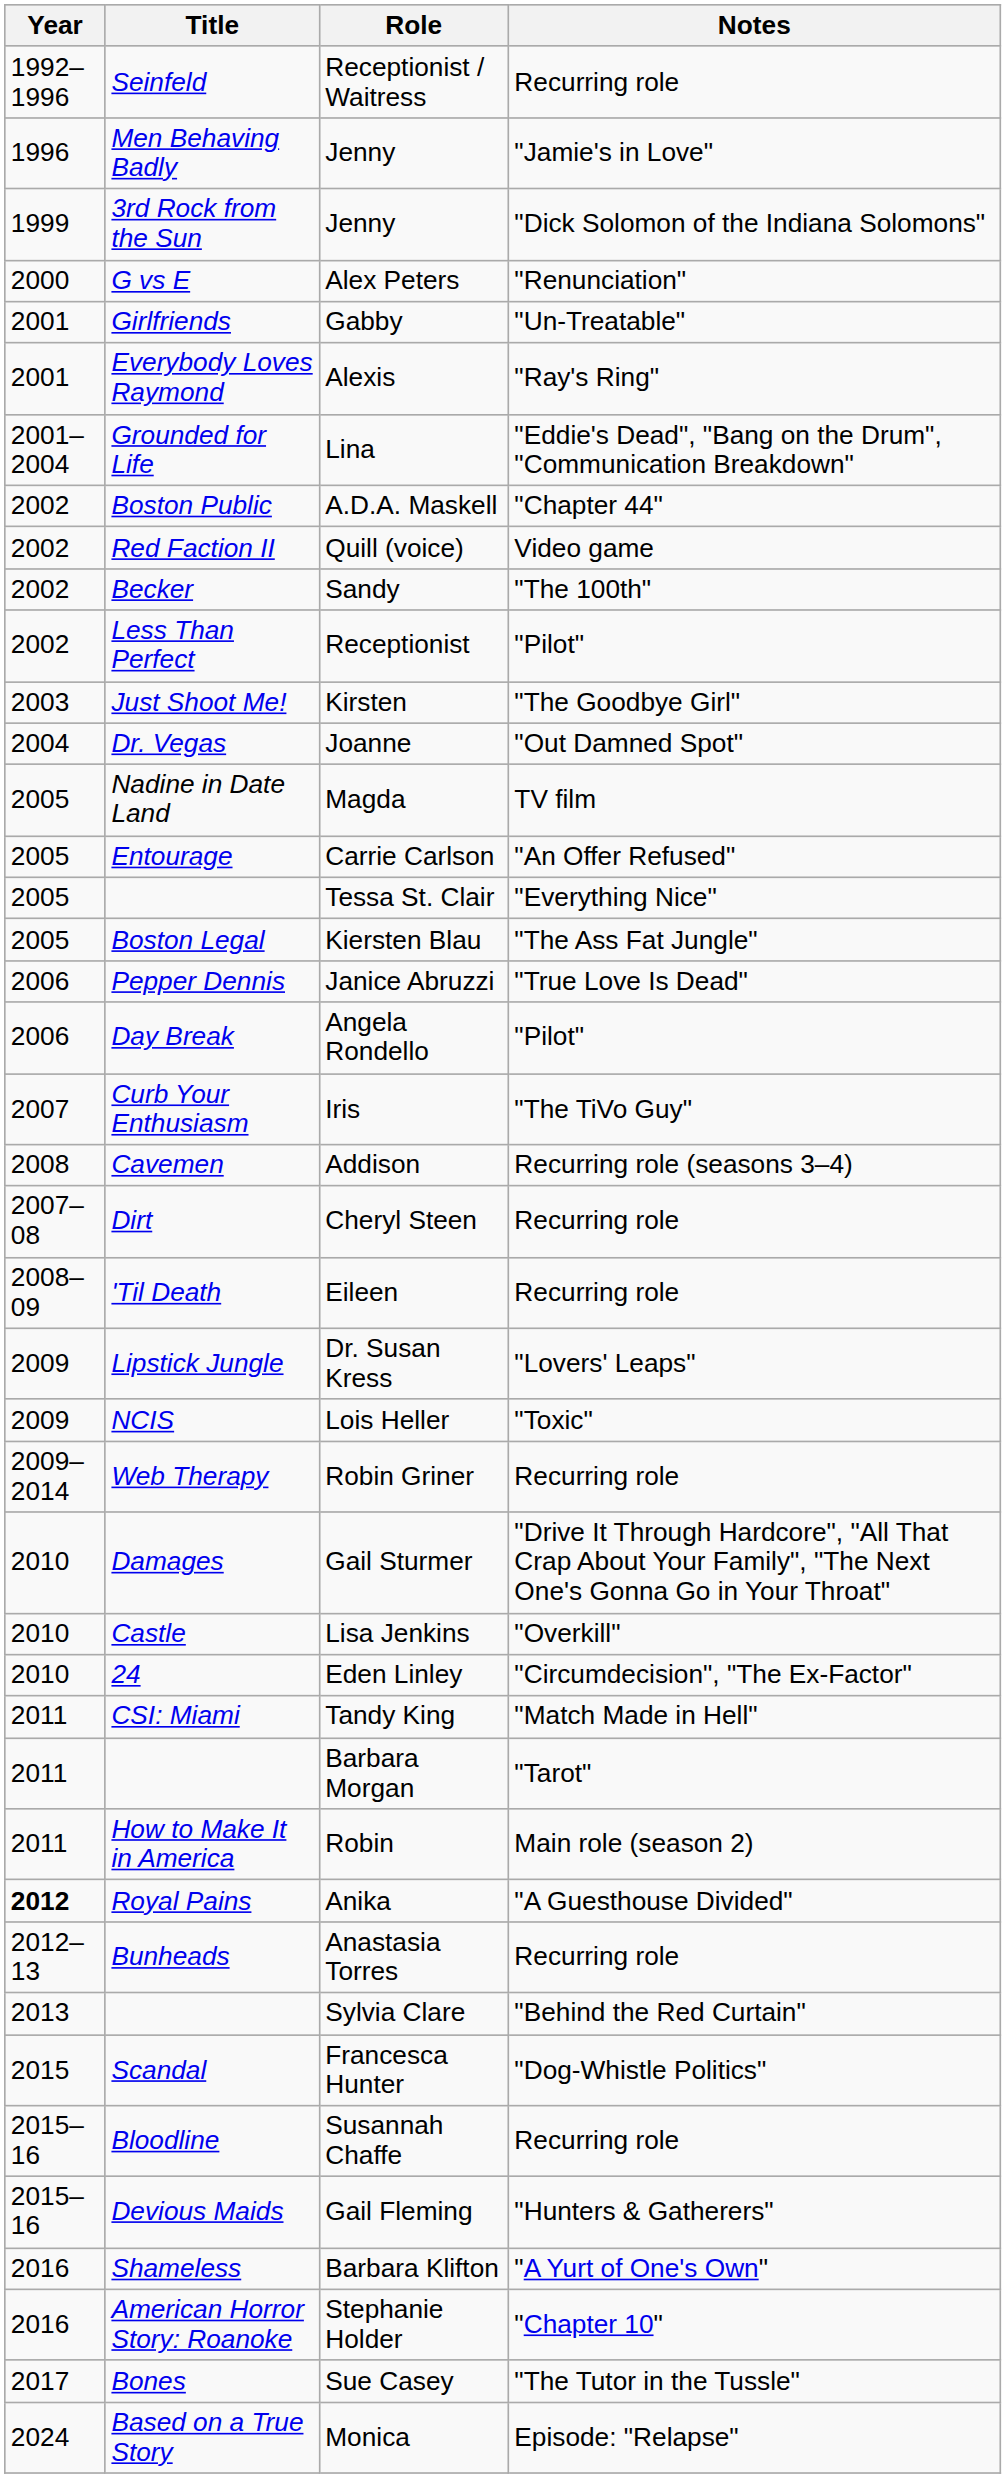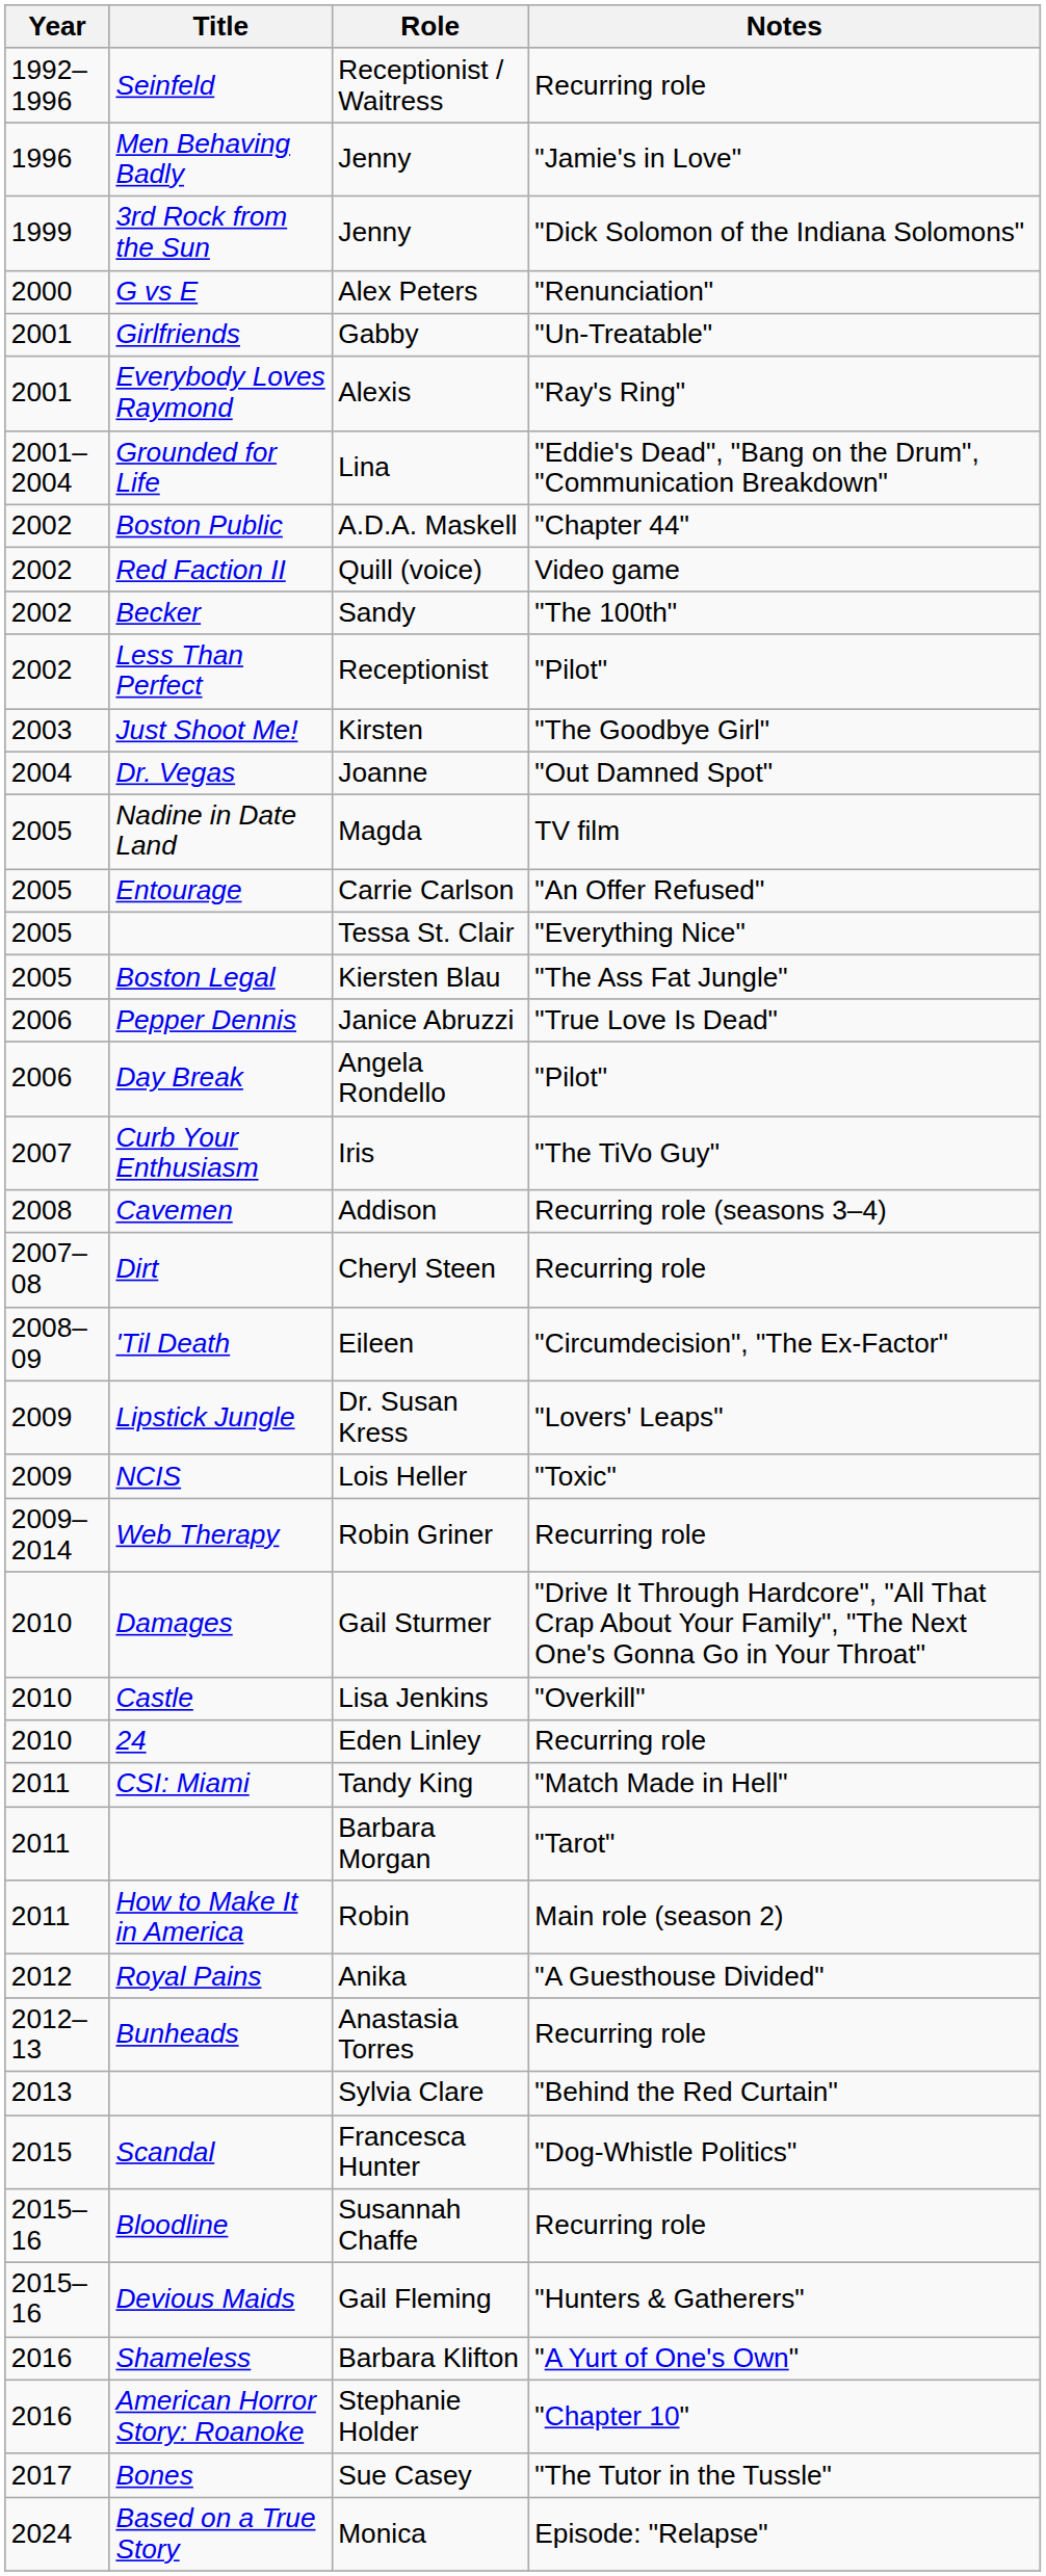 <table class="wikitable sortable">
 <tr>
 <th>Year</th>
 <th>Title</th>
 <th>Role</th>
 <th class="unsortable">Notes</th>
 </tr>
 <tr>
 <td>1992–1996</td>
 <td><em><a href='#'>Seinfeld</a></em></td>
 <td>Receptionist / Waitress</td>
 <td>Recurring role</td>
 </tr>
 <tr>
 <td>1996</td>
 <td><em><a href='#'>Men Behaving Badly</a></em></td>
 <td>Jenny</td>
 <td>"Jamie's in Love"</td>
 </tr>
 <tr>
 <td>1999</td>
 <td><em><a href='#'>3rd Rock from the Sun</a></em></td>
 <td>Jenny</td>
 <td>"Dick Solomon of the Indiana Solomons"</td>
 </tr>
 <tr>
 <td>2000</td>
 <td><em><a href='#'>G vs E</a></em></td>
 <td>Alex Peters</td>
 <td>"Renunciation"</td>
 </tr>
 <tr>
 <td>2001</td>
 <td><em><a href='#'>Girlfriends</a></em></td>
 <td>Gabby</td>
 <td>"Un-Treatable"</td>
 </tr>
 <tr>
 <td>2001</td>
 <td><em><a href='#'>Everybody Loves Raymond</a></em></td>
 <td>Alexis</td>
 <td>"Ray's Ring"</td>
 </tr>
 <tr>
 <td>2001–2004</td>
 <td><em><a href='#'>Grounded for Life</a></em></td>
 <td>Lina</td>
 <td>"Eddie's Dead", "Bang on the Drum", "Communication Breakdown"</td>
 </tr>
 <tr>
 <td>2002</td>
 <td><em><a href='#'>Boston Public</a></em></td>
 <td>A.D.A. Maskell</td>
 <td>"Chapter 44"</td>
 </tr>
 <tr>
 <td>2002</td>
 <td><em><a href='#'>Red Faction II</a></em></td>
 <td>Quill (voice)</td>
 <td>Video game</td>
 </tr>
 <tr>
 <td>2002</td>
 <td><em><a href='#'>Becker</a></em></td>
 <td>Sandy</td>
 <td>"The 100th"</td>
 </tr>
 <tr>
 <td>2002</td>
 <td><em><a href='#'>Less Than Perfect</a></em></td>
 <td>Receptionist</td>
 <td>"Pilot"</td>
 </tr>
 <tr>
 <td>2003</td>
 <td><em><a href='#'>Just Shoot Me!</a></em></td>
 <td>Kirsten</td>
 <td>"The Goodbye Girl"</td>
 </tr>
 <tr>
 <td>2004</td>
 <td><em><a href='#'>Dr. Vegas</a></em></td>
 <td>Joanne</td>
 <td>"Out Damned Spot"</td>
 </tr>
 <tr>
 <td>2005</td>
 <td><em>Nadine in Date Land</em></td>
 <td>Magda</td>
 <td>TV film</td>
 </tr>
 <tr>
 <td>2005</td>
 <td><em><a href='#'>Entourage</a></em></td>
 <td>Carrie Carlson</td>
 <td>"An Offer Refused"</td>
 </tr>
 <tr>
 <td>2005</td>
 <td><em></em></td>
 <td>Tessa St. Clair</td>
 <td>"Everything Nice"</td>
 </tr>
 <tr>
 <td>2005</td>
 <td><em><a href='#'>Boston Legal</a></em></td>
 <td>Kiersten Blau</td>
 <td>"The Ass Fat Jungle"</td>
 </tr>
 <tr>
 <td>2006</td>
 <td><em><a href='#'>Pepper Dennis</a></em></td>
 <td>Janice Abruzzi</td>
 <td>"True Love Is Dead"</td>
 </tr>
 <tr>
 <td>2006</td>
 <td><em><a href='#'>Day Break</a></em></td>
 <td>Angela Rondello</td>
 <td>"Pilot"</td>
 </tr>
 <tr>
 <td>2007</td>
 <td><em><a href='#'>Curb Your Enthusiasm</a></em></td>
 <td>Iris</td>
 <td>"The TiVo Guy"</td>
 </tr>
 <tr>
 <td>2008</td>
 <td><em><a href='#'>Cavemen</a></em></td>
 <td>Addison</td>
 <td>Recurring role (seasons 3–4)</td>
 </tr>
 <tr>
 <td>2007–08</td>
 <td><em><a href='#'>Dirt</a></em></td>
 <td>Cheryl Steen</td>
 <td>Recurring role</td>
 </tr>
 <tr>
 <td>2008–09</td>
 <td><em><a href='#'>'Til Death</a></em></td>
 <td>Eileen</td>
-<td>Recurring role</td>
+<td>"Circumdecision", "The Ex-Factor"</td>
 </tr>
 <tr>
 <td>2009</td>
 <td><em><a href='#'>Lipstick Jungle</a></em></td>
 <td>Dr. Susan Kress</td>
 <td>"Lovers' Leaps"</td>
 </tr>
 <tr>
 <td>2009</td>
 <td><em><a href='#'>NCIS</a></em></td>
 <td>Lois Heller</td>
 <td>"Toxic"</td>
 </tr>
 <tr>
 <td>2009–2014</td>
 <td><em><a href='#'>Web Therapy</a></em></td>
 <td>Robin Griner</td>
 <td>Recurring role</td>
 </tr>
 <tr>
 <td>2010</td>
 <td><em><a href='#'>Damages</a></em></td>
 <td>Gail Sturmer</td>
 <td>"Drive It Through Hardcore", "All That Crap About Your Family", "The Next One's Gonna Go in Your Throat"</td>
 </tr>
 <tr>
 <td>2010</td>
 <td><em><a href='#'>Castle</a></em></td>
 <td>Lisa Jenkins</td>
 <td>"Overkill"</td>
 </tr>
 <tr>
 <td>2010</td>
 <td><em><a href='#'>24</a></em></td>
 <td>Eden Linley</td>
-<td>"Circumdecision", "The Ex-Factor"</td>
+<td>Recurring role</td>
 </tr>
 <tr>
 <td>2011</td>
 <td><em><a href='#'>CSI: Miami</a></em></td>
 <td>Tandy King</td>
 <td>"Match Made in Hell"</td>
 </tr>
 <tr>
 <td>2011</td>
 <td><em></em></td>
 <td>Barbara Morgan</td>
 <td>"Tarot"</td>
 </tr>
 <tr>
 <td>2011</td>
 <td><em><a href='#'>How to Make It in America</a></em></td>
 <td>Robin</td>
 <td>Main role (season 2)</td>
 </tr>
 <tr>
-<td><strong>2012</strong></td>
+<td>2012</td>
 <td><em><a href='#'>Royal Pains</a></em></td>
 <td>Anika</td>
 <td>"A Guesthouse Divided"</td>
 </tr>
 <tr>
 <td>2012–13</td>
 <td><em><a href='#'>Bunheads</a></em></td>
 <td>Anastasia Torres</td>
 <td>Recurring role</td>
 </tr>
 <tr>
 <td>2013</td>
 <td><em></em></td>
 <td>Sylvia Clare</td>
 <td>"Behind the Red Curtain"</td>
 </tr>
 <tr>
 <td>2015</td>
 <td><em><a href='#'>Scandal</a></em></td>
 <td>Francesca Hunter</td>
 <td>"Dog-Whistle Politics"</td>
 </tr>
 <tr>
 <td>2015–16</td>
 <td><em><a href='#'>Bloodline</a></em></td>
 <td>Susannah Chaffe</td>
 <td>Recurring role</td>
 </tr>
 <tr>
 <td>2015–16</td>
 <td><em><a href='#'>Devious Maids</a></em></td>
 <td>Gail Fleming</td>
 <td>"Hunters & Gatherers"</td>
 </tr>
 <tr>
 <td>2016</td>
 <td><em><a href='#'>Shameless</a></em></td>
 <td>Barbara Klifton</td>
 <td>"<a href='#'>A Yurt of One's Own</a>"</td>
 </tr>
 <tr>
 <td>2016</td>
 <td><em><a href='#'>American Horror Story: Roanoke</a></em></td>
 <td>Stephanie Holder</td>
 <td>"<a href='#'>Chapter 10</a>"</td>
 </tr>
 <tr>
 <td>2017</td>
 <td><em><a href='#'>Bones</a></em></td>
 <td>Sue Casey</td>
 <td>"The Tutor in the Tussle"</td>
 </tr>
 <tr>
 <td>2024</td>
 <td><em><a href='#'>Based on a True Story</a></em></td>
 <td>Monica</td>
 <td>Episode: "Relapse"</td>
 </tr>
 </table>
